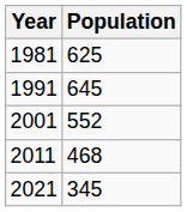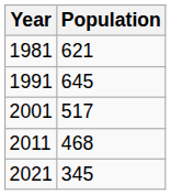 <table class=wikitable>
 <tr>
 <th>Year</th>
 <th>Population</th>
 </tr>
 <tr>
 <td>1981</td>
-<td>625</td>
+<td>621</td>
 </tr>
 <tr>
 <td>1991</td>
 <td>645</td>
 </tr>
 <tr>
 <td>2001</td>
-<td>552</td>
+<td>517</td>
 </tr>
 <tr>
 <td>2011</td>
 <td>468</td>
 </tr>
 <tr>
 <td>2021</td>
 <td>345</td>
 </tr>
 </table>
